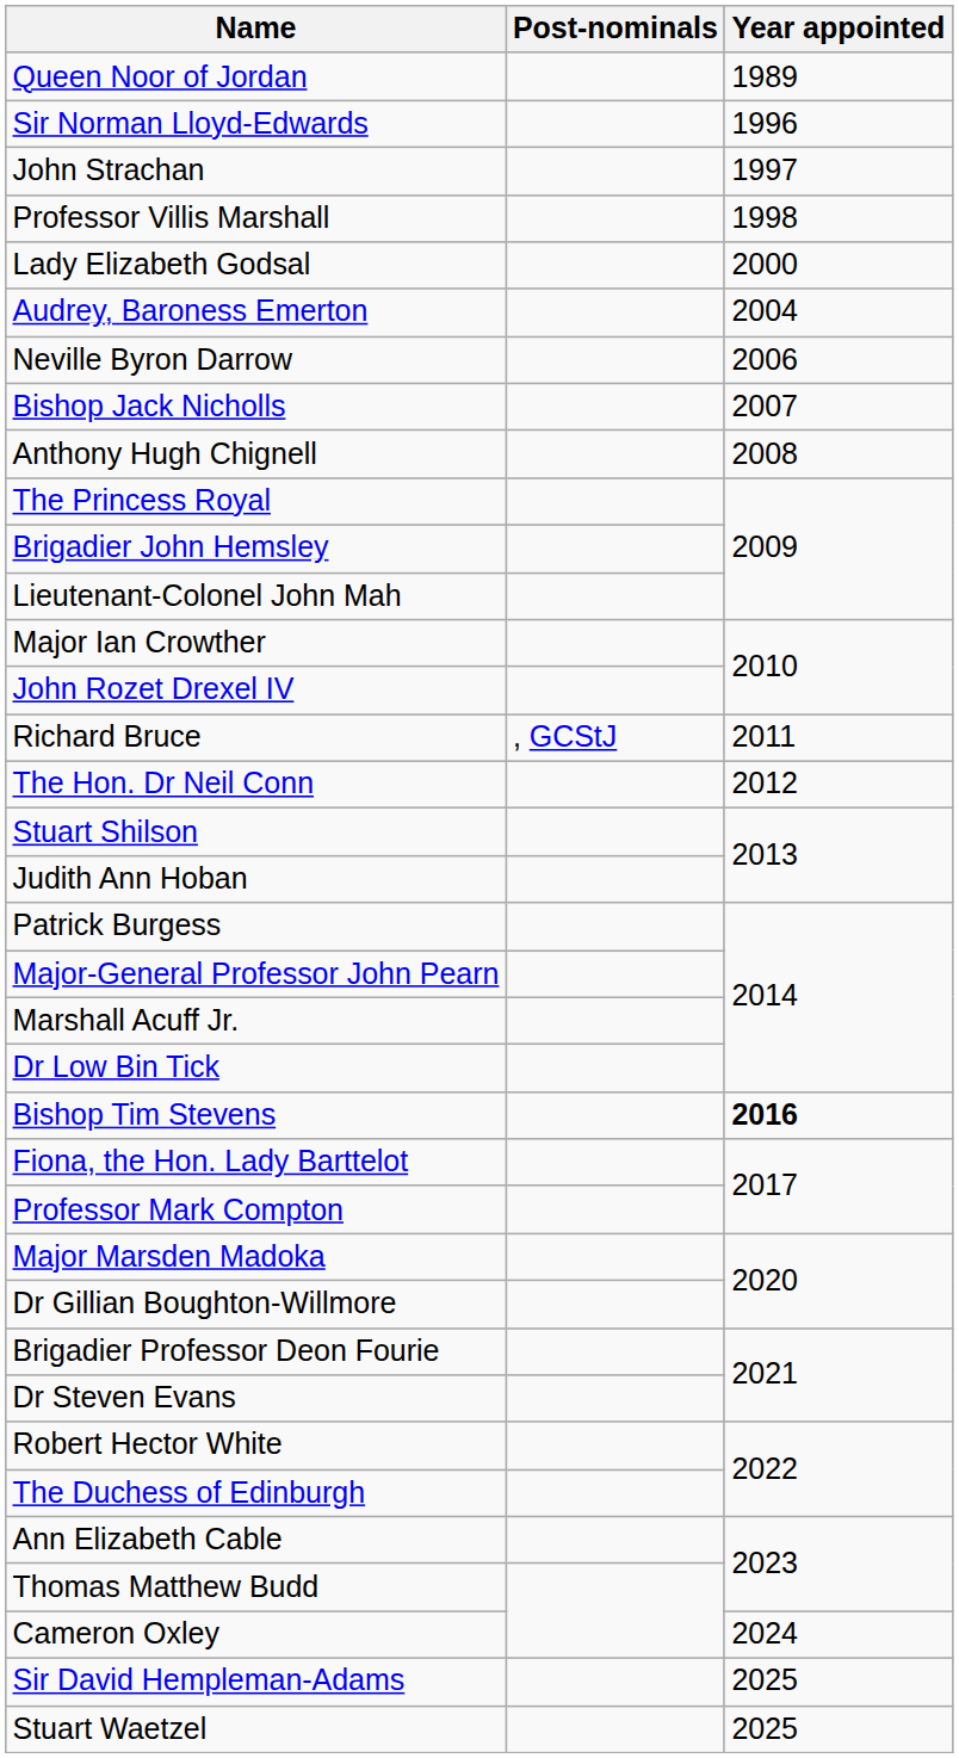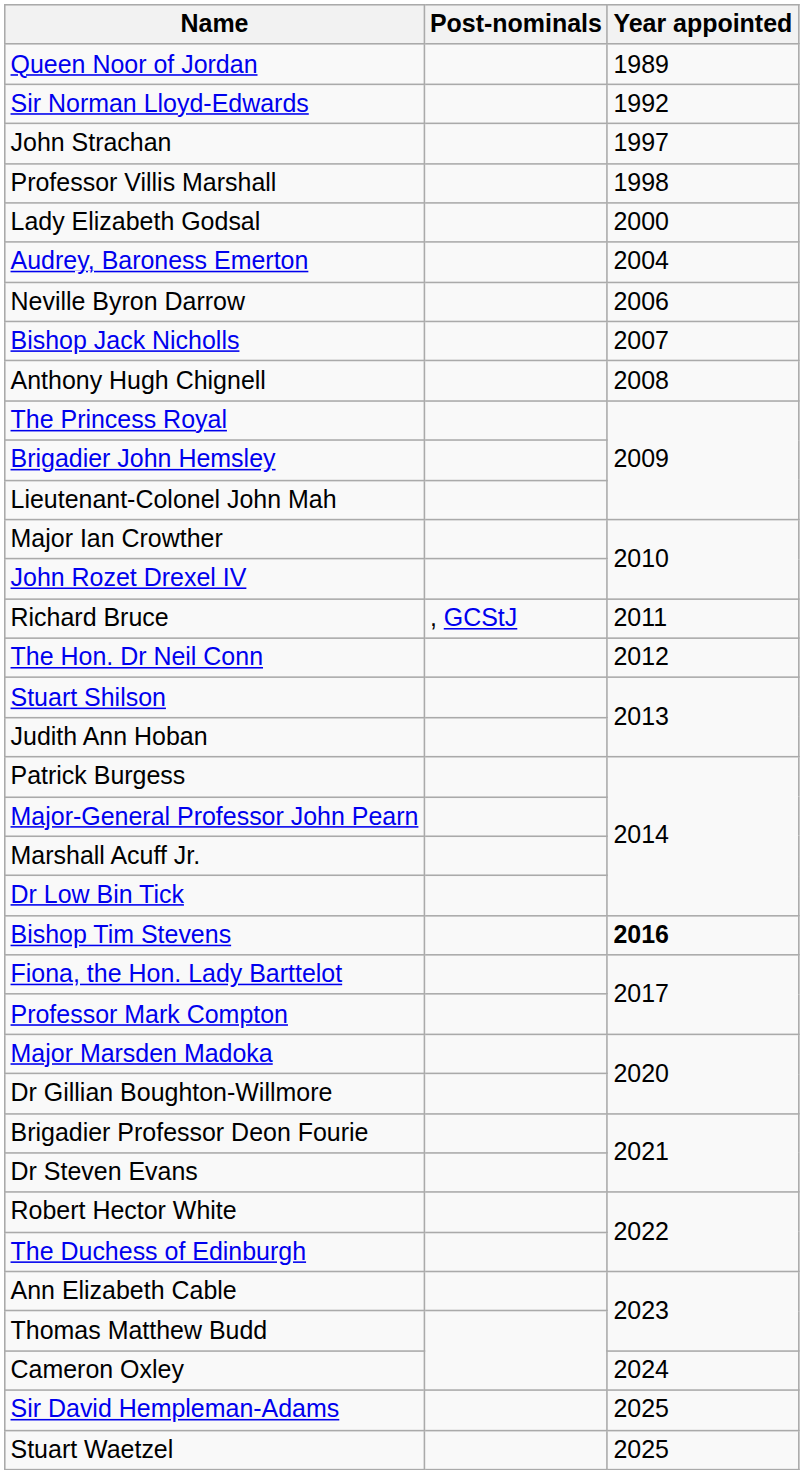 <table class="wikitable sortable">
 <tr>
 <th>Name</th>
 <th>Post-nominals</th>
 <th>Year appointed</th>
 </tr>
 <tr>
 <td><a href='#'>Queen Noor of Jordan</a></td>
 <td></td>
 <td>1989</td>
 </tr>
 <tr>
 <td><a href='#'>Sir Norman Lloyd-Edwards</a></td>
 <td></td>
-<td>1996</td>
+<td>1992</td>
 </tr>
 <tr>
 <td>John Strachan</td>
 <td></td>
 <td>1997</td>
 </tr>
 <tr>
 <td>Professor Villis Marshall</td>
 <td></td>
 <td>1998</td>
 </tr>
 <tr>
 <td>Lady Elizabeth Godsal</td>
 <td></td>
 <td>2000</td>
 </tr>
 <tr>
 <td><a href='#'>Audrey, Baroness Emerton</a></td>
 <td></td>
 <td>2004</td>
 </tr>
 <tr>
 <td>Neville Byron Darrow</td>
 <td></td>
 <td>2006</td>
 </tr>
 <tr>
 <td><a href='#'>Bishop Jack Nicholls</a></td>
 <td></td>
 <td>2007</td>
 </tr>
 <tr>
 <td>Anthony Hugh Chignell</td>
 <td></td>
 <td>2008</td>
 </tr>
 <tr>
 <td><a href='#'>The Princess Royal</a></td>
 <td></td>
 <td rowspan="3">2009</td>
 </tr>
 <tr>
 <td><a href='#'>Brigadier John Hemsley</a></td>
 <td></td>
 </tr>
 <tr>
 <td>Lieutenant-Colonel John Mah</td>
 <td></td>
 </tr>
 <tr>
 <td>Major Ian Crowther</td>
 <td></td>
 <td rowspan="2">2010</td>
 </tr>
 <tr>
 <td><a href='#'>John Rozet Drexel IV</a></td>
 <td></td>
 </tr>
 <tr>
 <td>Richard Bruce</td>
 <td>, <a href='#'>GCStJ</a></td>
 <td>2011</td>
 </tr>
 <tr>
 <td><a href='#'>The Hon. Dr Neil Conn</a></td>
 <td></td>
 <td>2012</td>
 </tr>
 <tr>
 <td><a href='#'>Stuart Shilson</a></td>
 <td></td>
 <td rowspan="2">2013</td>
 </tr>
 <tr>
 <td>Judith Ann Hoban</td>
 <td></td>
 </tr>
 <tr>
 <td>Patrick Burgess</td>
 <td></td>
 <td rowspan="4">2014</td>
 </tr>
 <tr>
 <td><a href='#'>Major-General Professor John Pearn</a></td>
 <td></td>
 </tr>
 <tr>
 <td>Marshall Acuff Jr.</td>
 <td></td>
 </tr>
 <tr>
 <td><a href='#'>Dr Low Bin Tick</a></td>
 <td></td>
 </tr>
 <tr>
 <td><a href='#'>Bishop Tim Stevens</a></td>
 <td></td>
 <td><strong>2016</strong></td>
 </tr>
 <tr>
 <td><a href='#'>Fiona, the Hon. Lady Barttelot</a></td>
 <td></td>
 <td rowspan="2">2017</td>
 </tr>
 <tr>
 <td><a href='#'>Professor Mark Compton</a></td>
 <td></td>
 </tr>
 <tr>
 <td><a href='#'>Major Marsden Madoka</a></td>
 <td></td>
 <td rowspan="2">2020</td>
 </tr>
 <tr>
 <td>Dr Gillian Boughton-Willmore</td>
 <td></td>
 </tr>
 <tr>
 <td>Brigadier Professor Deon Fourie</td>
 <td></td>
 <td rowspan="2">2021</td>
 </tr>
 <tr>
 <td>Dr Steven Evans</td>
 <td></td>
 </tr>
 <tr>
 <td>Robert Hector White</td>
 <td></td>
 <td rowspan="2">2022</td>
 </tr>
 <tr>
 <td><a href='#'>The Duchess of Edinburgh</a></td>
 <td></td>
 </tr>
 <tr>
 <td>Ann Elizabeth Cable</td>
 <td></td>
 <td rowspan="2">2023</td>
 </tr>
 <tr>
 <td>Thomas Matthew Budd</td>
 <td rowspan="2"></td>
 </tr>
 <tr>
 <td>Cameron Oxley</td>
 <td>2024</td>
 </tr>
 <tr>
 <td><a href='#'>Sir David Hempleman-Adams</a></td>
 <td></td>
 <td>2025</td>
 </tr>
 <tr>
 <td>Stuart Waetzel</td>
 <td></td>
 <td>2025</td>
 </tr>
 </table>
